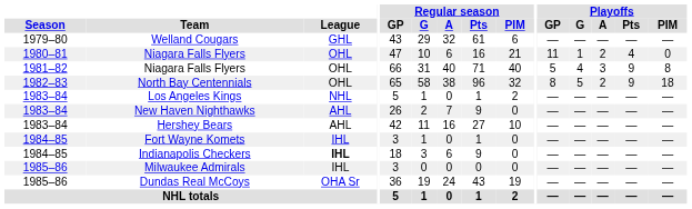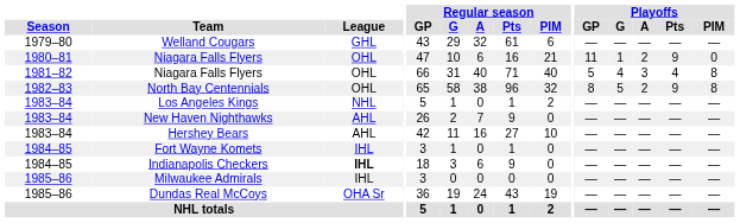 <table border="0" cellpadding="1" cellspacing="0" style="text-align:center; width:60em">
 <tr bgcolor="#e0e0e0">
 <th colspan="3" bgcolor="#ffffff"></th>
 <th rowspan="100" bgcolor="#ffffff"></th>
 <th colspan="5"><a href='#'>Regular season</a></th>
 <th rowspan="100" bgcolor="#ffffff"></th>
 <th colspan="5"><a href='#'>Playoffs</a></th>
 </tr>
 <tr bgcolor="#e0e0e0">
 <th><a href='#'>Season</a></th>
 <th>Team</th>
 <th>League</th>
 <th>GP</th>
 <th><a href='#'>G</a></th>
 <th><a href='#'>A</a></th>
 <th><a href='#'>Pts</a></th>
 <th><a href='#'>PIM</a></th>
 <th>GP</th>
 <th>G</th>
 <th>A</th>
 <th>Pts</th>
 <th>PIM</th>
 </tr>
 <tr>
 <td>1979–80</td>
 <td><a href='#'>Welland Cougars</a></td>
 <td><a href='#'>GHL</a></td>
 <td>43</td>
 <td>29</td>
 <td>32</td>
 <td>61</td>
 <td>6</td>
 <td>—</td>
 <td>—</td>
 <td>—</td>
 <td>—</td>
 <td>—</td>
 </tr>
 <tr bgcolor="#f0f0f0">
 <td><a href='#'>1980–81</a></td>
 <td><a href='#'>Niagara Falls Flyers</a></td>
 <td><a href='#'>OHL</a></td>
 <td>47</td>
 <td>10</td>
 <td>6</td>
 <td>16</td>
 <td>21</td>
 <td>11</td>
 <td>1</td>
 <td>2</td>
-<td>4</td>
+<td>9</td>
 <td>0</td>
 </tr>
 <tr>
 <td><a href='#'>1981–82</a></td>
 <td>Niagara Falls Flyers</td>
 <td>OHL</td>
 <td>66</td>
 <td>31</td>
 <td>40</td>
 <td>71</td>
 <td>40</td>
 <td>5</td>
 <td>4</td>
 <td>3</td>
-<td>9</td>
+<td>4</td>
 <td>8</td>
 </tr>
 <tr bgcolor="#f0f0f0">
 <td><a href='#'>1982–83</a></td>
 <td><a href='#'>North Bay Centennials</a></td>
 <td>OHL</td>
 <td>65</td>
 <td>58</td>
 <td>38</td>
 <td>96</td>
 <td>32</td>
 <td>8</td>
 <td>5</td>
 <td>2</td>
 <td>9</td>
-<td>18</td>
+<td>8</td>
 </tr>
 <tr>
 <td><a href='#'>1983–84</a></td>
 <td><a href='#'>Los Angeles Kings</a></td>
 <td><a href='#'>NHL</a></td>
 <td>5</td>
 <td>1</td>
 <td>0</td>
 <td>1</td>
 <td>2</td>
 <td>—</td>
 <td>—</td>
 <td>—</td>
 <td>—</td>
 <td>—</td>
 </tr>
 <tr bgcolor="#f0f0f0">
 <td><a href='#'>1983–84</a></td>
 <td><a href='#'>New Haven Nighthawks</a></td>
 <td><a href='#'>AHL</a></td>
 <td>26</td>
 <td>2</td>
 <td>7</td>
 <td>9</td>
 <td>0</td>
 <td>—</td>
 <td>—</td>
 <td>—</td>
 <td>—</td>
 <td>—</td>
 </tr>
 <tr>
 <td>1983–84</td>
 <td><a href='#'>Hershey Bears</a></td>
 <td>AHL</td>
 <td>42</td>
 <td>11</td>
 <td>16</td>
 <td>27</td>
 <td>10</td>
 <td>—</td>
 <td>—</td>
 <td>—</td>
 <td>—</td>
 <td>—</td>
 </tr>
 <tr bgcolor="#f0f0f0">
 <td><a href='#'>1984–85</a></td>
 <td><a href='#'>Fort Wayne Komets</a></td>
 <td><a href='#'>IHL</a></td>
 <td>3</td>
 <td>1</td>
 <td>0</td>
 <td>1</td>
 <td>0</td>
 <td>—</td>
 <td>—</td>
 <td>—</td>
 <td>—</td>
 <td>—</td>
 </tr>
 <tr>
 <td>1984–85</td>
 <td><a href='#'>Indianapolis Checkers</a></td>
 <td><strong>IHL</strong></td>
 <td>18</td>
 <td>3</td>
 <td>6</td>
 <td>9</td>
 <td>0</td>
 <td>—</td>
 <td>—</td>
 <td>—</td>
 <td>—</td>
 <td>—</td>
 </tr>
 <tr bgcolor="#f0f0f0">
 <td><a href='#'>1985–86</a></td>
 <td><a href='#'>Milwaukee Admirals</a></td>
 <td>IHL</td>
 <td>3</td>
 <td>0</td>
 <td>0</td>
 <td>0</td>
 <td>0</td>
 <td>—</td>
 <td>—</td>
 <td>—</td>
 <td>—</td>
 <td>—</td>
 </tr>
 <tr>
 <td>1985–86</td>
 <td><a href='#'>Dundas Real McCoys</a></td>
 <td><a href='#'>OHA Sr</a></td>
 <td>36</td>
 <td>19</td>
 <td>24</td>
 <td>43</td>
 <td>19</td>
 <td>—</td>
 <td>—</td>
 <td>—</td>
 <td>—</td>
 <td>—</td>
 </tr>
 <tr bgcolor="#e0e0e0">
 <th colspan="3">NHL totals</th>
 <th>5</th>
 <th>1</th>
 <th>0</th>
 <th>1</th>
 <th>2</th>
 <th>—</th>
 <th>—</th>
 <th>—</th>
 <th>—</th>
 <th>—</th>
 </tr>
 </table>
